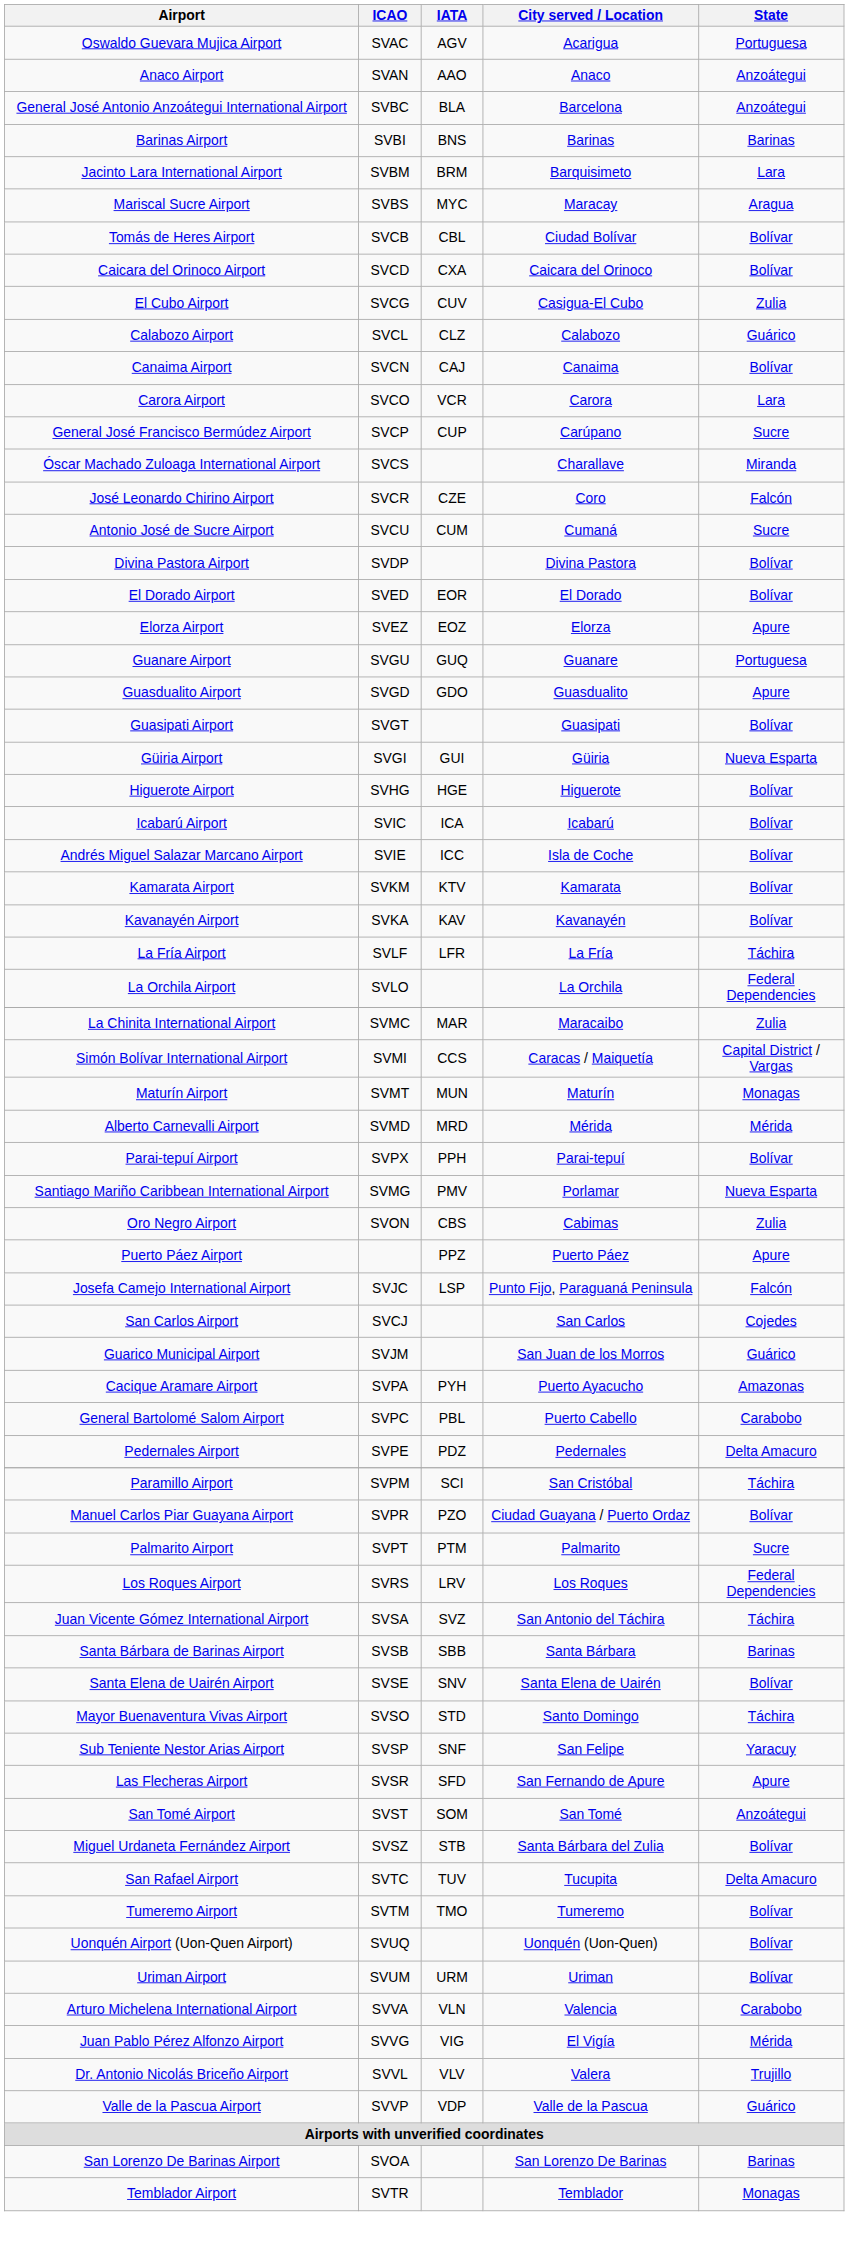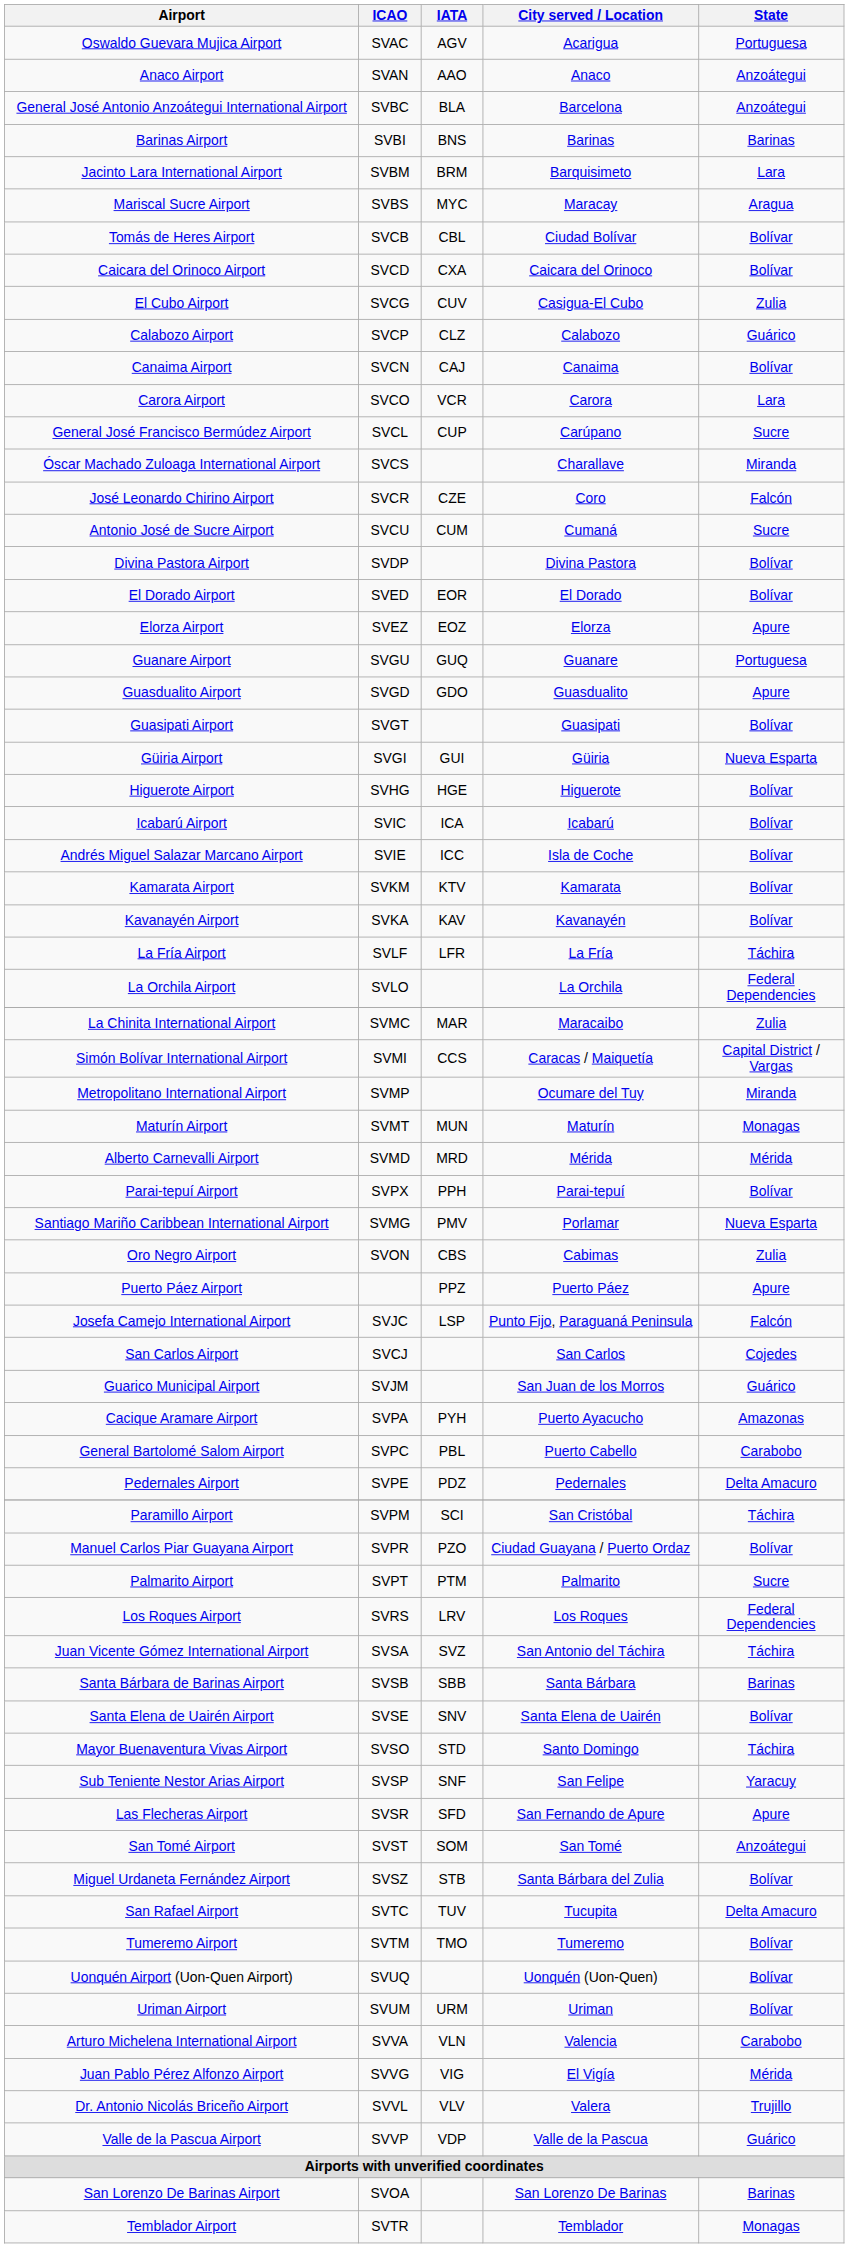 <table class="wikitable sortable plainrowheaders" style="text-align:center;">
 <tr>
 <th scope="col" style="white-space:nowrap; width:25em;">Airport</th>
 <th scope="col" style="width:4em;"><a href='#'>ICAO</a></th>
 <th scope="col" style="width:4em;"><a href='#'>IATA</a></th>
 <th scope="col" style="white-space:nowrap; width:15em;"><a href='#'>City served / Location</a></th>
 <th scope="col" style="width:10em;"><a href='#'>State</a></th>
 </tr>
 <tr>
 <td height="30"><a href='#'>Oswaldo Guevara Mujica Airport</a></td>
 <td>SVAC</td>
 <td>AGV</td>
 <td><a href='#'>Acarigua</a></td>
 <td><a href='#'>Portuguesa</a></td>
 </tr>
 <tr>
 <td height="30"><a href='#'>Anaco Airport</a></td>
 <td>SVAN</td>
 <td>AAO</td>
 <td><a href='#'>Anaco</a></td>
 <td><a href='#'>Anzoátegui</a></td>
 </tr>
 <tr>
 <td height="30"><a href='#'>General José Antonio Anzoátegui International Airport</a></td>
 <td>SVBC</td>
 <td>BLA</td>
 <td><a href='#'>Barcelona</a></td>
 <td><a href='#'>Anzoátegui</a></td>
 </tr>
 <tr>
 <td height="30"><a href='#'>Barinas Airport</a></td>
 <td>SVBI</td>
 <td>BNS</td>
 <td><a href='#'>Barinas</a></td>
 <td><a href='#'>Barinas</a></td>
 </tr>
 <tr>
 <td height="30"><a href='#'>Jacinto Lara International Airport</a></td>
 <td>SVBM</td>
 <td>BRM</td>
 <td><a href='#'>Barquisimeto</a></td>
 <td><a href='#'>Lara</a></td>
 </tr>
 <tr>
 <td height="30"><a href='#'>Mariscal Sucre Airport</a></td>
 <td>SVBS</td>
 <td>MYC</td>
 <td><a href='#'>Maracay</a></td>
 <td><a href='#'>Aragua</a></td>
 </tr>
 <tr>
 <td height="30"><a href='#'>Tomás de Heres Airport</a></td>
 <td>SVCB</td>
 <td>CBL</td>
 <td><a href='#'>Ciudad Bolívar</a></td>
 <td><a href='#'>Bolívar</a></td>
 </tr>
 <tr>
 <td height="30"><a href='#'>Caicara del Orinoco Airport</a></td>
 <td>SVCD</td>
 <td>CXA</td>
 <td><a href='#'>Caicara del Orinoco</a></td>
 <td><a href='#'>Bolívar</a></td>
 </tr>
 <tr>
 <td height="30"><a href='#'>El Cubo Airport</a></td>
 <td>SVCG</td>
 <td>CUV</td>
 <td><a href='#'>Casigua-El Cubo</a></td>
 <td><a href='#'>Zulia</a></td>
 </tr>
 <tr>
 <td height="30"><a href='#'>Calabozo Airport</a></td>
-<td>SVCL</td>
+<td>SVCP</td>
 <td>CLZ</td>
 <td><a href='#'>Calabozo</a></td>
 <td><a href='#'>Guárico</a></td>
 </tr>
 <tr>
 <td height="30"><a href='#'>Canaima Airport</a></td>
 <td>SVCN</td>
 <td>CAJ</td>
 <td><a href='#'>Canaima</a></td>
 <td><a href='#'>Bolívar</a></td>
 </tr>
 <tr>
 <td height="30"><a href='#'>Carora Airport</a></td>
 <td>SVCO</td>
 <td>VCR</td>
 <td><a href='#'>Carora</a></td>
 <td><a href='#'>Lara</a></td>
 </tr>
 <tr>
 <td height="30"><a href='#'>General José Francisco Bermúdez Airport</a></td>
-<td>SVCP</td>
+<td>SVCL</td>
 <td>CUP</td>
 <td><a href='#'>Carúpano</a></td>
 <td><a href='#'>Sucre</a></td>
 </tr>
 <tr>
 <td height="30"><a href='#'>Óscar Machado Zuloaga International Airport</a></td>
 <td>SVCS</td>
 <td></td>
 <td><a href='#'>Charallave</a></td>
 <td><a href='#'>Miranda</a></td>
 </tr>
 <tr>
 <td height="30"><a href='#'>José Leonardo Chirino Airport</a></td>
 <td>SVCR</td>
 <td>CZE</td>
 <td><a href='#'>Coro</a></td>
 <td><a href='#'>Falcón</a></td>
 </tr>
 <tr>
 <td height="30"><a href='#'>Antonio José de Sucre Airport</a></td>
 <td>SVCU</td>
 <td>CUM</td>
 <td><a href='#'>Cumaná</a></td>
 <td><a href='#'>Sucre</a></td>
 </tr>
 <tr>
 <td height="30"><a href='#'>Divina Pastora Airport</a></td>
 <td>SVDP</td>
 <td></td>
 <td><a href='#'>Divina Pastora</a></td>
 <td><a href='#'>Bolívar</a></td>
 </tr>
 <tr>
 <td height="30"><a href='#'>El Dorado Airport</a></td>
 <td>SVED</td>
 <td>EOR</td>
 <td><a href='#'>El Dorado</a></td>
 <td><a href='#'>Bolívar</a></td>
 </tr>
 <tr>
 <td height="30"><a href='#'>Elorza Airport</a></td>
 <td>SVEZ</td>
 <td>EOZ</td>
 <td><a href='#'>Elorza</a></td>
 <td><a href='#'>Apure</a></td>
 </tr>
 <tr>
 <td height="30"><a href='#'>Guanare Airport</a></td>
 <td>SVGU</td>
 <td>GUQ</td>
 <td><a href='#'>Guanare</a></td>
 <td><a href='#'>Portuguesa</a></td>
 </tr>
 <tr>
 <td height="30"><a href='#'>Guasdualito Airport</a></td>
 <td>SVGD</td>
 <td>GDO</td>
 <td><a href='#'>Guasdualito</a></td>
 <td><a href='#'>Apure</a></td>
 </tr>
 <tr>
 <td height="30"><a href='#'>Guasipati Airport</a></td>
 <td>SVGT</td>
 <td></td>
 <td><a href='#'>Guasipati</a></td>
 <td><a href='#'>Bolívar</a></td>
 </tr>
 <tr>
 <td height="30"><a href='#'>Güiria Airport</a></td>
 <td>SVGI</td>
 <td>GUI</td>
 <td><a href='#'>Güiria</a></td>
 <td><a href='#'>Nueva Esparta</a></td>
 </tr>
 <tr>
 <td height="30"><a href='#'>Higuerote Airport</a></td>
 <td>SVHG</td>
 <td>HGE</td>
 <td><a href='#'>Higuerote</a></td>
 <td><a href='#'>Bolívar</a></td>
 </tr>
 <tr>
 <td height="30"><a href='#'>Icabarú Airport</a></td>
 <td>SVIC</td>
 <td>ICA</td>
 <td><a href='#'>Icabarú</a></td>
 <td><a href='#'>Bolívar</a></td>
 </tr>
 <tr>
 <td height="30"><a href='#'>Andrés Miguel Salazar Marcano Airport</a></td>
 <td>SVIE</td>
 <td>ICC</td>
 <td><a href='#'>Isla de Coche</a></td>
 <td><a href='#'>Bolívar</a></td>
 </tr>
 <tr>
 <td height="30"><a href='#'>Kamarata Airport</a></td>
 <td>SVKM</td>
 <td>KTV</td>
 <td><a href='#'>Kamarata</a></td>
 <td><a href='#'>Bolívar</a></td>
 </tr>
 <tr>
 <td height="30"><a href='#'>Kavanayén Airport</a></td>
 <td>SVKA</td>
 <td>KAV</td>
 <td><a href='#'>Kavanayén</a></td>
 <td><a href='#'>Bolívar</a></td>
 </tr>
 <tr>
 <td height="30"><a href='#'>La Fría Airport</a></td>
 <td>SVLF</td>
 <td>LFR</td>
 <td><a href='#'>La Fría</a></td>
 <td><a href='#'>Táchira</a></td>
 </tr>
 <tr>
 <td height="30"><a href='#'>La Orchila Airport</a></td>
 <td>SVLO</td>
 <td></td>
 <td><a href='#'>La Orchila</a></td>
 <td><a href='#'>Federal Dependencies</a></td>
 </tr>
 <tr>
 </tr>
 <tr>
 <td height="30"><a href='#'>La Chinita International Airport</a></td>
 <td>SVMC</td>
 <td>MAR</td>
 <td><a href='#'>Maracaibo</a></td>
 <td><a href='#'>Zulia</a></td>
 </tr>
 <tr>
 <td height="30"><a href='#'>Simón Bolívar International Airport</a></td>
 <td>SVMI</td>
 <td>CCS</td>
 <td><a href='#'>Caracas</a> / <a href='#'>Maiquetía</a></td>
 <td><a href='#'>Capital District</a> / <a href='#'>Vargas</a></td>
+</tr>
+<tr>
+<td height="30"><a href='#'>Metropolitano International Airport</a></td>
+<td>SVMP</td>
+<td></td>
+<td><a href='#'>Ocumare del Tuy</a></td>
+<td><a href='#'>Miranda</a></td>
 </tr>
 <tr>
 <td height="30"><a href='#'>Maturín Airport</a></td>
 <td>SVMT</td>
 <td>MUN</td>
 <td><a href='#'>Maturín</a></td>
 <td><a href='#'>Monagas</a></td>
 </tr>
 <tr>
 <td height="30"><a href='#'>Alberto Carnevalli Airport</a></td>
 <td>SVMD</td>
 <td>MRD</td>
 <td><a href='#'>Mérida</a></td>
 <td><a href='#'>Mérida</a></td>
 </tr>
 <tr>
 <td height="30"><a href='#'>Parai-tepuí Airport</a></td>
 <td>SVPX</td>
 <td>PPH</td>
 <td><a href='#'>Parai-tepuí</a></td>
 <td><a href='#'>Bolívar</a></td>
 </tr>
 <tr>
 <td height="30"><a href='#'>Santiago Mariño Caribbean International Airport</a></td>
 <td>SVMG</td>
 <td>PMV</td>
 <td><a href='#'>Porlamar</a></td>
 <td><a href='#'>Nueva Esparta</a></td>
 </tr>
 <tr>
 <td height="30"><a href='#'>Oro Negro Airport</a></td>
 <td>SVON</td>
 <td>CBS</td>
 <td><a href='#'>Cabimas</a></td>
 <td><a href='#'>Zulia</a></td>
 </tr>
 <tr>
 <td height="30"><a href='#'>Puerto Páez Airport</a></td>
 <td></td>
 <td>PPZ</td>
 <td><a href='#'>Puerto Páez</a></td>
 <td><a href='#'>Apure</a></td>
 </tr>
 <tr>
 <td height="30"><a href='#'>Josefa Camejo International Airport</a></td>
 <td>SVJC</td>
 <td>LSP</td>
 <td><a href='#'>Punto Fijo</a>, <a href='#'>Paraguaná Peninsula</a></td>
 <td><a href='#'>Falcón</a></td>
 </tr>
 <tr>
 <td height="30"><a href='#'>San Carlos Airport</a></td>
 <td>SVCJ</td>
 <td></td>
 <td><a href='#'>San Carlos</a></td>
 <td><a href='#'>Cojedes</a></td>
 </tr>
 <tr>
 <td height="30"><a href='#'>Guarico Municipal Airport</a></td>
 <td>SVJM</td>
 <td></td>
 <td><a href='#'>San Juan de los Morros</a></td>
 <td><a href='#'>Guárico</a></td>
 </tr>
 <tr>
 <td height="30"><a href='#'>Cacique Aramare Airport</a></td>
 <td>SVPA</td>
 <td>PYH</td>
 <td><a href='#'>Puerto Ayacucho</a></td>
 <td><a href='#'>Amazonas</a></td>
 </tr>
 <tr>
 <td height="30"><a href='#'>General Bartolomé Salom Airport</a></td>
 <td>SVPC</td>
 <td>PBL</td>
 <td><a href='#'>Puerto Cabello</a></td>
 <td><a href='#'>Carabobo</a></td>
 </tr>
 <tr>
 <td height="30"><a href='#'>Pedernales Airport</a></td>
 <td>SVPE</td>
 <td>PDZ</td>
 <td><a href='#'>Pedernales</a></td>
 <td><a href='#'>Delta Amacuro</a></td>
 </tr>
 <tr>
 </tr>
 <tr>
 <td height="30"><a href='#'>Paramillo Airport</a></td>
 <td>SVPM</td>
 <td>SCI</td>
 <td><a href='#'>San Cristóbal</a></td>
 <td><a href='#'>Táchira</a></td>
 </tr>
 <tr>
 <td height="30"><a href='#'>Manuel Carlos Piar Guayana Airport</a></td>
 <td>SVPR</td>
 <td>PZO</td>
 <td><a href='#'>Ciudad Guayana</a> / <a href='#'>Puerto Ordaz</a></td>
 <td><a href='#'>Bolívar</a></td>
 </tr>
 <tr>
 <td height="30"><a href='#'>Palmarito Airport</a></td>
 <td>SVPT</td>
 <td>PTM</td>
 <td><a href='#'>Palmarito</a></td>
 <td><a href='#'>Sucre</a></td>
 </tr>
 <tr>
 <td height="30"><a href='#'>Los Roques Airport</a></td>
 <td>SVRS</td>
 <td>LRV</td>
 <td><a href='#'>Los Roques</a></td>
 <td><a href='#'>Federal Dependencies</a></td>
 </tr>
 <tr>
 <td height="30"><a href='#'>Juan Vicente Gómez International Airport</a></td>
 <td>SVSA</td>
 <td>SVZ</td>
 <td><a href='#'>San Antonio del Táchira</a></td>
 <td><a href='#'>Táchira</a></td>
 </tr>
 <tr>
 <td height="30"><a href='#'>Santa Bárbara de Barinas Airport</a></td>
 <td>SVSB</td>
 <td>SBB</td>
 <td><a href='#'>Santa Bárbara</a></td>
 <td><a href='#'>Barinas</a></td>
 </tr>
 <tr>
 <td height="30"><a href='#'>Santa Elena de Uairén Airport</a></td>
 <td>SVSE</td>
 <td>SNV</td>
 <td><a href='#'>Santa Elena de Uairén</a></td>
 <td><a href='#'>Bolívar</a></td>
 </tr>
 <tr>
 <td height="30"><a href='#'>Mayor Buenaventura Vivas Airport</a></td>
 <td>SVSO</td>
 <td>STD</td>
 <td><a href='#'>Santo Domingo</a></td>
 <td><a href='#'>Táchira</a></td>
 </tr>
 <tr>
 <td height="30"><a href='#'>Sub Teniente Nestor Arias Airport</a></td>
 <td>SVSP</td>
 <td>SNF</td>
 <td><a href='#'>San Felipe</a></td>
 <td><a href='#'>Yaracuy</a></td>
 </tr>
 <tr>
 <td height="30"><a href='#'>Las Flecheras Airport</a></td>
 <td>SVSR</td>
 <td>SFD</td>
 <td><a href='#'>San Fernando de Apure</a></td>
 <td><a href='#'>Apure</a></td>
 </tr>
 <tr>
 <td height="30"><a href='#'>San Tomé Airport</a></td>
 <td>SVST</td>
 <td>SOM</td>
 <td><a href='#'>San Tomé</a></td>
 <td><a href='#'>Anzoátegui</a></td>
 </tr>
 <tr>
 <td height="30"><a href='#'>Miguel Urdaneta Fernández Airport</a></td>
 <td>SVSZ</td>
 <td>STB</td>
 <td><a href='#'>Santa Bárbara del Zulia</a></td>
 <td><a href='#'>Bolívar</a></td>
 </tr>
 <tr>
 <td height="30"><a href='#'>San Rafael Airport</a></td>
 <td>SVTC</td>
 <td>TUV</td>
 <td><a href='#'>Tucupita</a></td>
 <td><a href='#'>Delta Amacuro</a></td>
 </tr>
 <tr>
 <td height="30"><a href='#'>Tumeremo Airport</a></td>
 <td>SVTM</td>
 <td>TMO</td>
 <td><a href='#'>Tumeremo</a></td>
 <td><a href='#'>Bolívar</a></td>
 </tr>
 <tr>
 <td height="30"><a href='#'>Uonquén Airport</a> (Uon-Quen Airport)</td>
 <td>SVUQ</td>
 <td></td>
 <td><a href='#'>Uonquén</a> (Uon-Quen)</td>
 <td><a href='#'>Bolívar</a></td>
 </tr>
 <tr>
 <td height="30"><a href='#'>Uriman Airport</a></td>
 <td>SVUM</td>
 <td>URM</td>
 <td><a href='#'>Uriman</a></td>
 <td><a href='#'>Bolívar</a></td>
 </tr>
 <tr>
 <td height="30"><a href='#'>Arturo Michelena International Airport</a></td>
 <td>SVVA</td>
 <td>VLN</td>
 <td><a href='#'>Valencia</a></td>
 <td><a href='#'>Carabobo</a></td>
 </tr>
 <tr>
 <td height="30"><a href='#'>Juan Pablo Pérez Alfonzo Airport</a></td>
 <td>SVVG</td>
 <td>VIG</td>
 <td><a href='#'>El Vigía</a></td>
 <td><a href='#'>Mérida</a></td>
 </tr>
 <tr>
 <td height="30"><a href='#'>Dr. Antonio Nicolás Briceño Airport</a></td>
 <td>SVVL</td>
 <td>VLV</td>
 <td><a href='#'>Valera</a></td>
 <td><a href='#'>Trujillo</a></td>
 </tr>
 <tr>
 <td height="30"><a href='#'>Valle de la Pascua Airport</a></td>
 <td>SVVP</td>
 <td>VDP</td>
 <td><a href='#'>Valle de la Pascua</a></td>
 <td><a href='#'>Guárico</a></td>
 </tr>
 <tr class="sortbottom" style="font-weight:bold; background:#DDDDDD;">
 <td colspan="5">Airports with unverified coordinates</td>
 </tr>
 <tr>
 <td height="30"><a href='#'>San Lorenzo De Barinas Airport</a></td>
 <td>SVOA</td>
 <td></td>
 <td><a href='#'>San Lorenzo De Barinas</a></td>
 <td><a href='#'>Barinas</a></td>
 </tr>
 <tr>
 <td height="30"><a href='#'>Temblador Airport</a></td>
 <td>SVTR</td>
 <td></td>
 <td><a href='#'>Temblador</a></td>
 <td><a href='#'>Monagas</a></td>
 </tr>
 </table>
